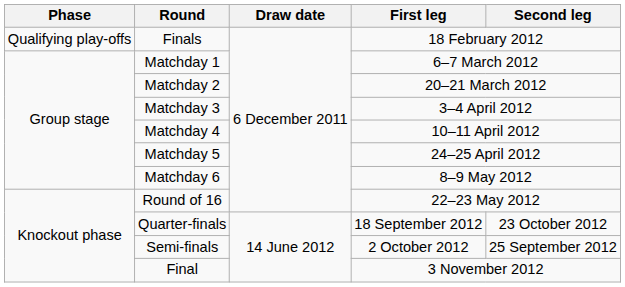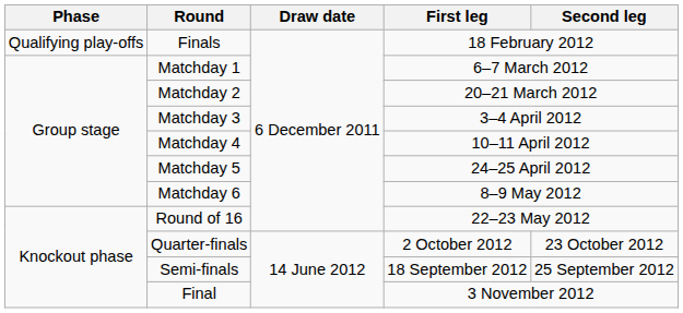 <table class="wikitable">
 <tr align="center">
 <th>Phase</th>
 <th>Round</th>
 <th>Draw date</th>
 <th>First leg</th>
 <th>Second leg</th>
 </tr>
 <tr align="center">
 <td rowspan=1>Qualifying play-offs</td>
 <td>Finals</td>
 <td rowspan=8>6 December 2011</td>
 <td colspan=2>18 February 2012</td>
 </tr>
 <tr align="center">
 <td rowspan=6>Group stage</td>
 <td>Matchday 1</td>
 <td colspan=2>6–7 March 2012</td>
 </tr>
 <tr align="center">
 <td>Matchday 2</td>
 <td colspan=2>20–21 March 2012</td>
 </tr>
 <tr align="center">
 <td>Matchday 3</td>
 <td colspan=2>3–4 April 2012</td>
 </tr>
 <tr align="center">
 <td>Matchday 4</td>
 <td colspan=2>10–11 April 2012</td>
 </tr>
 <tr align="center">
 <td>Matchday 5</td>
 <td colspan=2>24–25 April 2012</td>
 </tr>
 <tr align="center">
 <td>Matchday 6</td>
 <td colspan=2>8–9 May 2012</td>
 </tr>
 <tr align="center">
 <td rowspan=4>Knockout phase</td>
 <td>Round of 16</td>
 <td colspan=2>22–23 May 2012</td>
 </tr>
 <tr align="center">
 <td>Quarter-finals</td>
 <td rowspan=3>14 June 2012</td>
-<td>18 September 2012</td>
+<td>2 October 2012</td>
 <td>23 October 2012</td>
 </tr>
 <tr align="center">
 <td>Semi-finals</td>
-<td>2 October 2012</td>
+<td>18 September 2012</td>
 <td>25 September 2012</td>
 </tr>
 <tr align="center">
 <td>Final</td>
 <td colspan=2>3 November 2012</td>
 </tr>
 </table>
